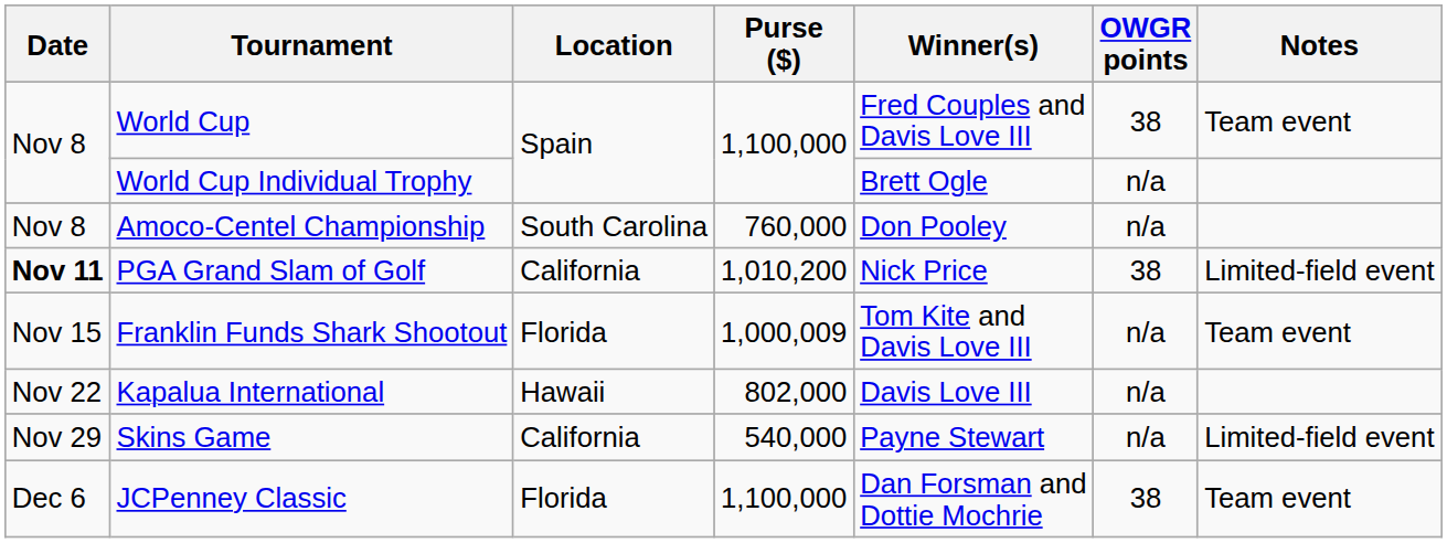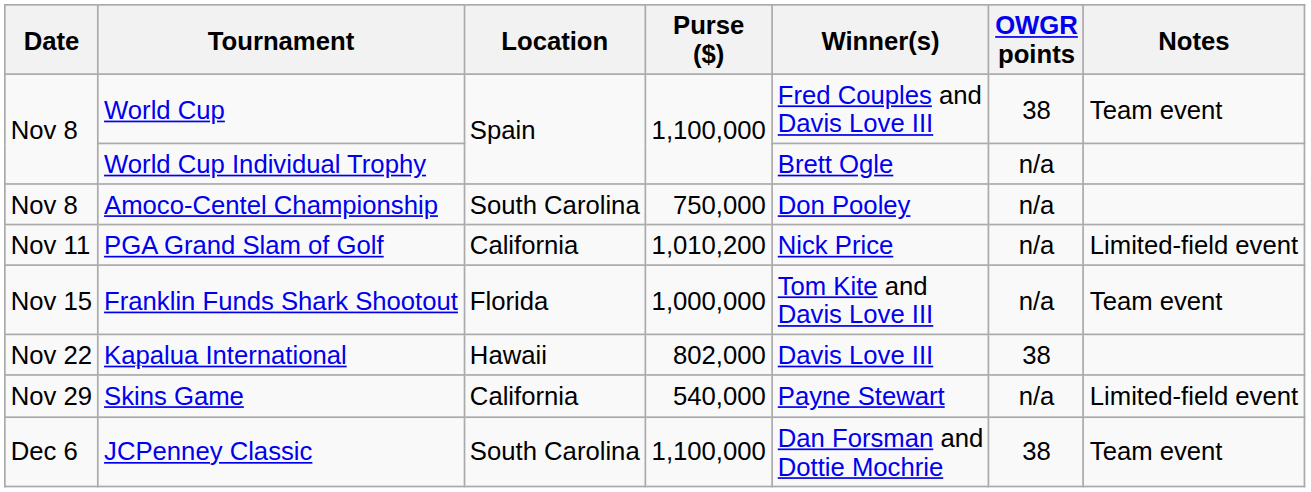 <table class="wikitable" style="font-size:95%">
 <tr>
 <th>Date</th>
 <th>Tournament</th>
 <th>Location</th>
 <th>Purse<br>($)</th>
 <th>Winner(s)</th>
 <th><a href='#'>OWGR</a><br>points</th>
 <th>Notes</th>
 </tr>
 <tr>
 <td rowspan=2>Nov 8</td>
 <td><a href='#'>World Cup</a></td>
 <td rowspan=2>Spain</td>
 <td rowspan=2 align=right>1,100,000</td>
 <td> <a href='#'>Fred Couples</a> and<br> <a href='#'>Davis Love III</a></td>
 <td align=center>38</td>
 <td>Team event</td>
 </tr>
 <tr>
 <td><a href='#'>World Cup Individual Trophy</a></td>
 <td> <a href='#'>Brett Ogle</a></td>
 <td align=center>n/a</td>
 <td></td>
 </tr>
 <tr>
 <td>Nov 8</td>
 <td><a href='#'>Amoco-Centel Championship</a></td>
 <td>South Carolina</td>
-<td align=right>760,000</td>
+<td align=right>750,000</td>
 <td> <a href='#'>Don Pooley</a></td>
 <td align=center>n/a</td>
 <td></td>
 </tr>
 <tr>
-<td><strong>Nov 11</strong></td>
+<td>Nov 11</td>
 <td><a href='#'>PGA Grand Slam of Golf</a></td>
 <td>California</td>
 <td align=right>1,010,200</td>
 <td> <a href='#'>Nick Price</a></td>
-<td align=center>38</td>
+<td align=center>n/a</td>
 <td>Limited-field event</td>
 </tr>
 <tr>
 <td>Nov 15</td>
 <td><a href='#'>Franklin Funds Shark Shootout</a></td>
 <td>Florida</td>
-<td align=right>1,000,009</td>
+<td align=right>1,000,000</td>
 <td> <a href='#'>Tom Kite</a> and<br> <a href='#'>Davis Love III</a></td>
 <td align=center>n/a</td>
 <td>Team event</td>
 </tr>
 <tr>
 <td>Nov 22</td>
 <td><a href='#'>Kapalua International</a></td>
 <td>Hawaii</td>
 <td align=right>802,000</td>
 <td> <a href='#'>Davis Love III</a></td>
-<td align=center>n/a</td>
+<td align=center>38</td>
 <td></td>
 </tr>
 <tr>
 <td>Nov 29</td>
 <td><a href='#'>Skins Game</a></td>
 <td>California</td>
 <td align=right>540,000</td>
 <td> <a href='#'>Payne Stewart</a></td>
 <td align=center>n/a</td>
 <td>Limited-field event</td>
 </tr>
 <tr>
 <td>Dec 6</td>
 <td><a href='#'>JCPenney Classic</a></td>
-<td>Florida</td>
+<td>South Carolina</td>
 <td align=right>1,100,000</td>
 <td> <a href='#'>Dan Forsman</a> and<br> <a href='#'>Dottie Mochrie</a></td>
 <td align=center>38</td>
 <td>Team event</td>
 </tr>
 </table>
